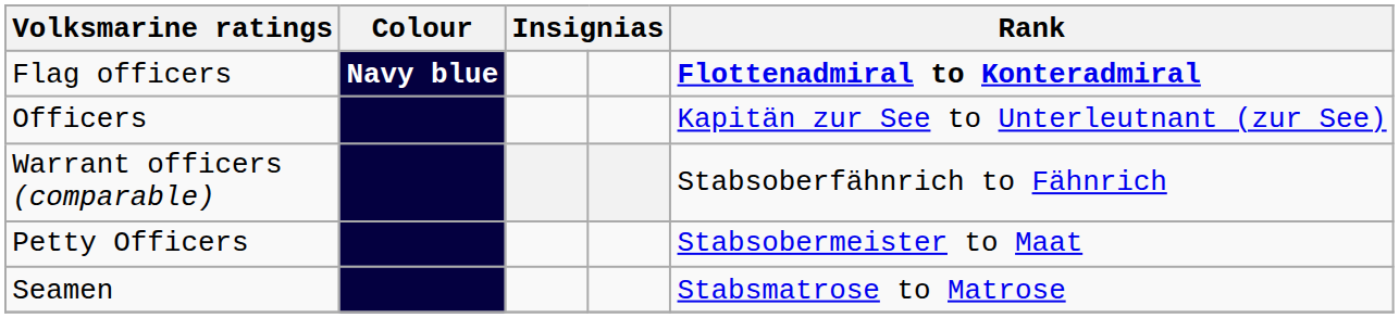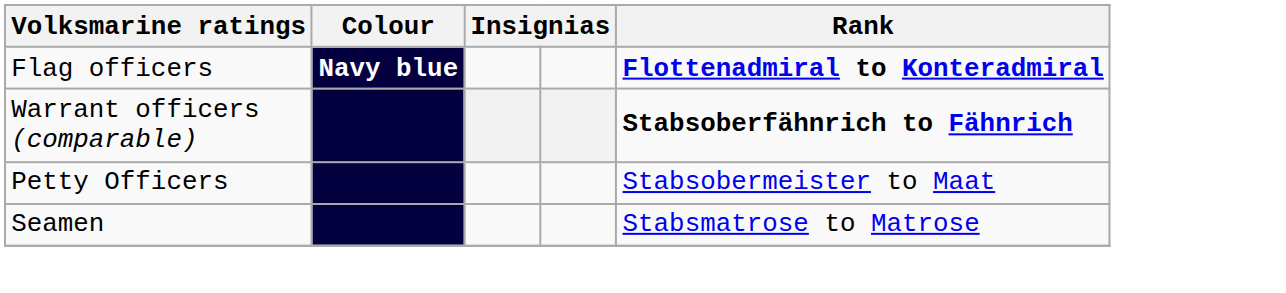 <table class="wikitable">
 <tr>
 <th>Volksmarine ratings</th>
 <th>Colour</th>
 <th colspan=2>Insignias</th>
 <th>Rank</th>
 </tr>
 <tr>
 <td>Flag officers</td>
 <td align="center" style="background: #040040; color:white;"><strong>Navy blue</strong></td>
 <td></td>
 <td></td>
 <td><strong><a href='#'>Flottenadmiral</a> to <a href='#'>Konteradmiral</a></strong></td>
 </tr>
 <tr>
-<td>Officers</td>
-<td align="center" style="background: #040040; color:white;"></td>
-<td></td>
-<td></td>
-<td><a href='#'>Kapitän zur See</a> to <a href='#'>Unterleutnant (zur See)</a></td>
-</tr>
-<tr>
 <td>Warrant officers <br> <em>(comparable)</em></td>
 <th align="center" style="background: #040040; color:white;"></th>
 <th></th>
 <th></th>
-<td>Stabsoberfähnrich to <a href='#'>Fähnrich</a></td>
+<td><strong>Stabsoberfähnrich to <a href='#'>Fähnrich</a></strong></td>
 </tr>
 <tr>
 <td>Petty Officers</td>
 <td align="center" style="background: #040040; color:white;"></td>
 <td></td>
 <td></td>
 <td><a href='#'>Stabsobermeister</a> to <a href='#'>Maat</a></td>
 </tr>
 <tr>
 <td>Seamen</td>
 <td align="center" style="background: #040040; color:white;"></td>
 <td></td>
 <td></td>
 <td><a href='#'>Stabsmatrose</a> to <a href='#'>Matrose</a></td>
 </tr>
 <tr>
 </tr>
 </table>
